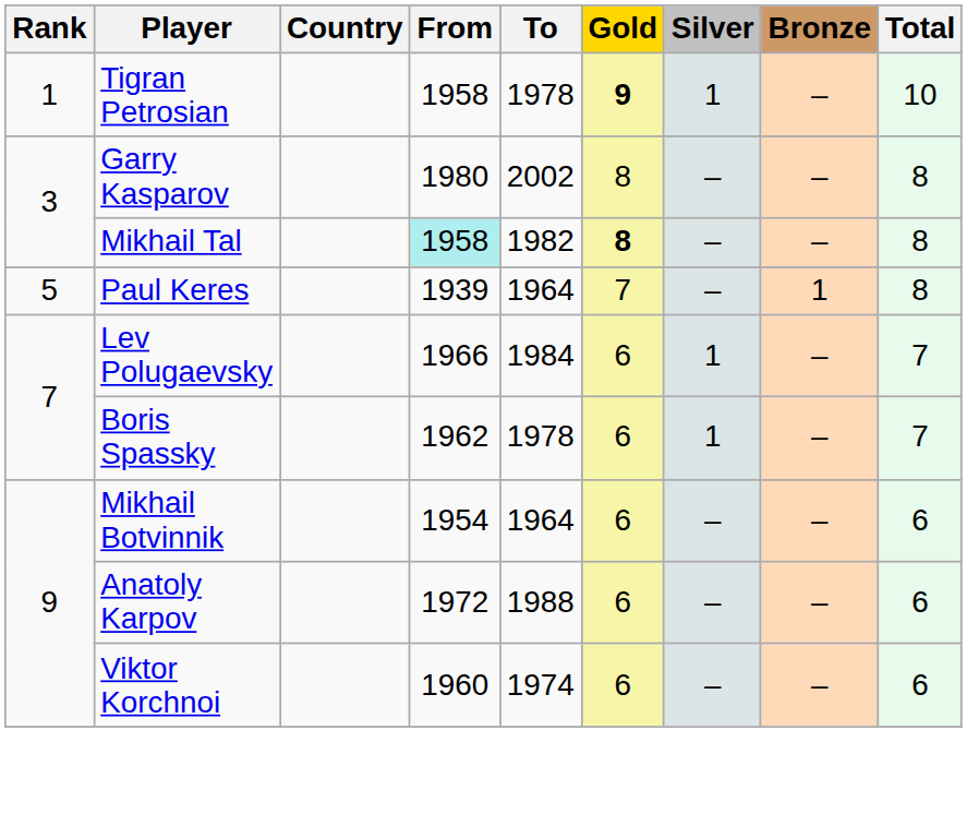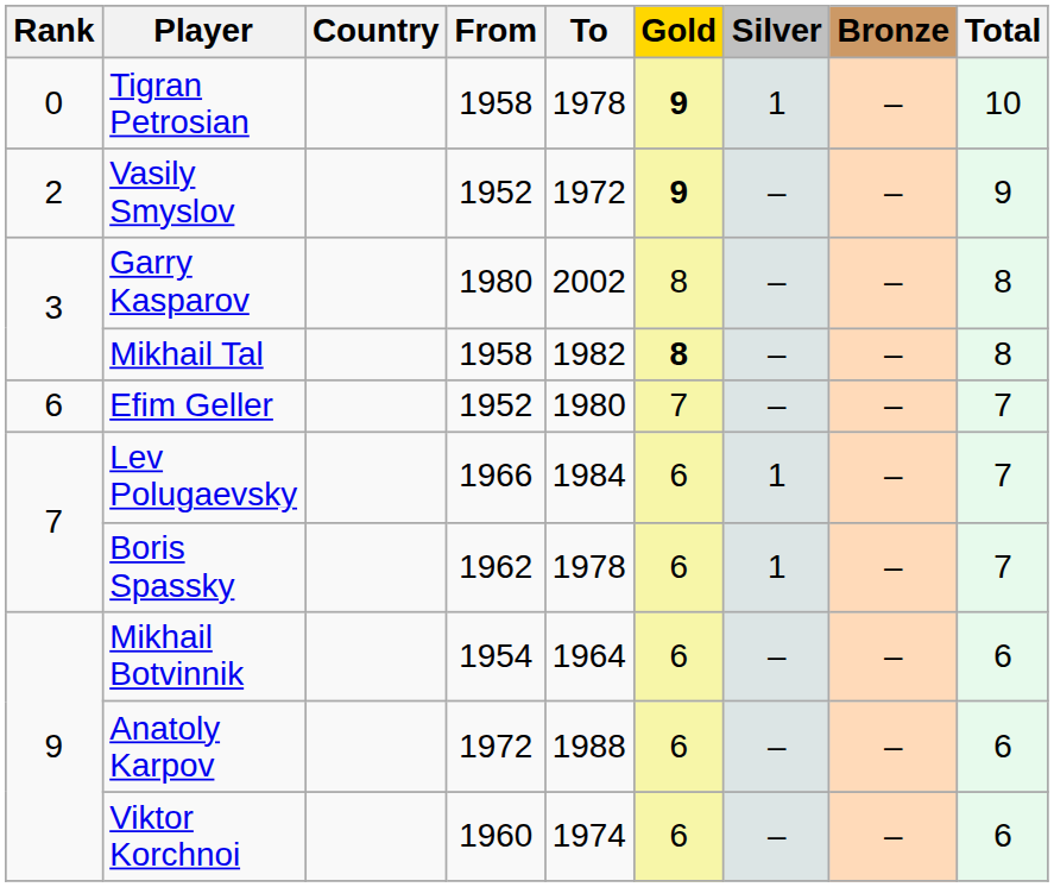 <table class="wikitable plainrowheaders" width=80% style="text-align:center;">
 <tr style="background-color:#EDEDED;">
 <th class="hintergrundfarbe5" style="width:1em">Rank</th>
 <th class="hintergrundfarbe5">Player</th>
 <th class="hintergrundfarbe5">Country</th>
 <th class="hintergrundfarbe5">From</th>
 <th class="hintergrundfarbe5">To</th>
 <th style="background:    gold; width:8%">Gold</th>
 <th style="background:  silver; width:8%">Silver</th>
 <th style="background: #CC9966; width:8%">Bronze</th>
 <th class="hintergrundfarbe5" style="width:8%">Total</th>
 </tr>
 <tr>
-<td>1</td>
+<td>0</td>
 <td align="left"><a href='#'>Tigran Petrosian</a></td>
 <td align="left"></td>
 <td>1958</td>
 <td>1978</td>
 <td bgcolor="#F7F6A8"><strong>9</strong></td>
 <td bgcolor="#DCE5E5">1</td>
 <td bgcolor="#FFDAB9">–</td>
 <td bgcolor="#E7FAEC">10</td>
+</tr>
+<tr align="center">
+<td>2</td>
+<td align="left"><a href='#'>Vasily Smyslov</a></td>
+<td align="left"></td>
+<td>1952</td>
+<td>1972</td>
+<td bgcolor="#F7F6A8"><strong>9</strong></td>
+<td bgcolor="#DCE5E5">–</td>
+<td bgcolor="#FFDAB9">–</td>
+<td bgcolor="#E7FAEC">9</td>
 </tr>
 <tr align="center">
 <td rowspan="2">3</td>
 <td align="left"><a href='#'>Garry Kasparov</a></td>
 <td align="left"><br></td>
 <td>1980</td>
 <td>2002</td>
 <td bgcolor="#F7F6A8">8</td>
 <td bgcolor="#DCE5E5">–</td>
 <td bgcolor="#FFDAB9">–</td>
 <td bgcolor="#E7FAEC">8</td>
 </tr>
 <tr align="center">
 <td align="left"><a href='#'>Mikhail Tal</a></td>
 <td align="left"></td>
-<td style="background: paleturquoise;">1958</td>
+<td>1958</td>
 <td>1982</td>
 <td bgcolor="#F7F6A8"><strong>8</strong></td>
 <td bgcolor="#DCE5E5">–</td>
 <td bgcolor="#FFDAB9">–</td>
 <td bgcolor="#E7FAEC">8</td>
 </tr>
 <tr align="center">
-<td>5</td>
-<td align="left"><a href='#'>Paul Keres</a></td>
-<td align="left"><br></td>
-<td>1939</td>
-<td>1964</td>
+<td>6</td>
+<td align="left"><a href='#'>Efim Geller</a></td>
+<td align="left"></td>
+<td>1952</td>
+<td>1980</td>
 <td bgcolor="#F7F6A8">7</td>
 <td bgcolor="#DCE5E5">–</td>
-<td bgcolor="#FFDAB9">1</td>
-<td bgcolor="#E7FAEC">8</td>
+<td bgcolor="#FFDAB9">–</td>
+<td bgcolor="#E7FAEC">7</td>
 </tr>
 <tr align="center">
 <td rowspan="2">7</td>
 <td align="left"><a href='#'>Lev Polugaevsky</a></td>
 <td align="left"></td>
 <td>1966</td>
 <td>1984</td>
 <td bgcolor="#F7F6A8">6</td>
 <td bgcolor="#DCE5E5">1</td>
 <td bgcolor="#FFDAB9">–</td>
 <td bgcolor="#E7FAEC">7</td>
 </tr>
 <tr align="center">
 <td align="left"><a href='#'>Boris Spassky</a></td>
 <td align="left"></td>
 <td>1962</td>
 <td>1978</td>
 <td bgcolor="#F7F6A8">6</td>
 <td bgcolor="#DCE5E5">1</td>
 <td bgcolor="#FFDAB9">–</td>
 <td bgcolor="#E7FAEC">7</td>
 </tr>
 <tr align="center">
 <td rowspan="3">9</td>
 <td align="left"><a href='#'>Mikhail Botvinnik</a></td>
 <td align="left"></td>
 <td>1954</td>
 <td>1964</td>
 <td bgcolor="#F7F6A8">6</td>
 <td bgcolor="#DCE5E5">–</td>
 <td bgcolor="#FFDAB9">–</td>
 <td bgcolor="#E7FAEC">6</td>
 </tr>
 <tr align="center">
 <td align="left"><a href='#'>Anatoly Karpov</a></td>
 <td align="left"></td>
 <td>1972</td>
 <td>1988</td>
 <td bgcolor="#F7F6A8">6</td>
 <td bgcolor="#DCE5E5">–</td>
 <td bgcolor="#FFDAB9">–</td>
 <td bgcolor="#E7FAEC">6</td>
 </tr>
 <tr align="center">
 <td align="left"><a href='#'>Viktor Korchnoi</a></td>
 <td align="left"></td>
 <td>1960</td>
 <td>1974</td>
 <td bgcolor="#F7F6A8">6</td>
 <td bgcolor="#DCE5E5">–</td>
 <td bgcolor="#FFDAB9">–</td>
 <td bgcolor="#E7FAEC">6</td>
 </tr>
 </table>
